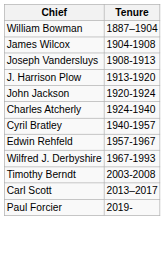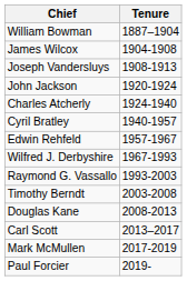 <table class="wikitable">
 <tr>
 <th>Chief</th>
 <th>Tenure</th>
 </tr>
 <tr>
 <td>William Bowman</td>
 <td>1887–1904</td>
 </tr>
 <tr>
 <td>James Wilcox</td>
 <td>1904-1908</td>
 </tr>
 <tr>
 <td>Joseph Vandersluys</td>
 <td>1908-1913</td>
-</tr>
-<tr>
-<td>J. Harrison Plow</td>
-<td>1913-1920</td>
 </tr>
 <tr>
 <td>John Jackson</td>
 <td>1920-1924</td>
 </tr>
 <tr>
 <td>Charles Atcherly</td>
 <td>1924-1940</td>
 </tr>
 <tr>
 <td>Cyril Bratley</td>
 <td>1940-1957</td>
 </tr>
 <tr>
 <td>Edwin Rehfeld</td>
 <td>1957-1967</td>
 </tr>
 <tr>
 <td>Wilfred J. Derbyshire</td>
 <td>1967-1993</td>
 </tr>
 <tr>
+<td>Raymond G. Vassallo</td>
+<td>1993-2003</td>
+</tr>
+<tr>
 <td>Timothy Berndt</td>
 <td>2003-2008</td>
+</tr>
+<tr>
+<td>Douglas Kane</td>
+<td>2008-2013</td>
 </tr>
 <tr>
 <td>Carl Scott</td>
 <td>2013–2017</td>
 </tr>
 <tr>
+<td>Mark McMullen</td>
+<td>2017-2019</td>
+</tr>
+<tr>
 <td>Paul Forcier</td>
 <td>2019-</td>
 </tr>
 </table>
